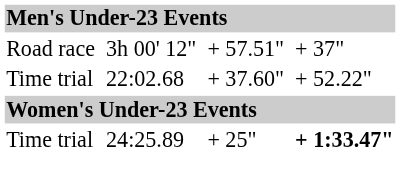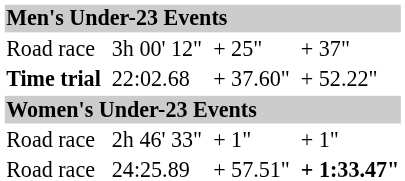 <table>
 <tr bgcolor="#cccccc">
 <td colspan=7><strong>Men's Under-23 Events</strong></td>
 </tr>
 <tr>
 <td>Road race</td>
 <td></td>
 <td>3h 00' 12"</td>
 <td></td>
-<td>+ 57.51"</td>
+<td>+ 25"</td>
 <td></td>
 <td>+ 37"</td>
 </tr>
 <tr>
-<td>Time trial</td>
+<td><strong>Time trial</strong></td>
 <td></td>
 <td>22:02.68</td>
 <td></td>
 <td>+ 37.60"</td>
 <td></td>
 <td>+ 52.22"</td>
 </tr>
 <tr bgcolor="#cccccc">
 <td colspan=7><strong>Women's Under-23 Events</strong></td>
 </tr>
 <tr>
-<td>Time trial</td>
+<td>Road race</td>
+<td></td>
+<td>2h 46' 33"</td>
+<td></td>
+<td>+ 1"</td>
+<td></td>
+<td>+ 1"</td>
+</tr>
+<tr>
+<td>Road race</td>
 <td></td>
 <td>24:25.89</td>
 <td></td>
-<td>+ 25"</td>
+<td>+ 57.51"</td>
 <td></td>
 <td><strong>+ 1:33.47"</strong></td>
 </tr>
 </table>
